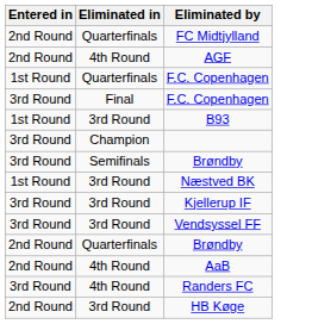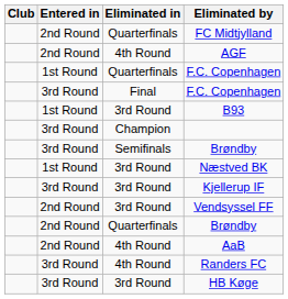 <table class="wikitable sortable">
 <tr>
+<th>Club</th>
 <th>Entered in</th>
 <th>Eliminated in</th>
 <th>Eliminated by</th>
 </tr>
 <tr>
+<td></td>
 <td align="center">2nd Round</td>
 <td align="center">Quarterfinals</td>
 <td align="center"><a href='#'>FC Midtjylland</a></td>
 </tr>
 <tr>
+<td></td>
 <td align="center">2nd Round</td>
 <td align="center">4th Round</td>
 <td align="center"><a href='#'>AGF</a></td>
 </tr>
 <tr>
+<td></td>
 <td align="center">1st Round</td>
 <td align="center">Quarterfinals</td>
 <td align="center"><a href='#'>F.C. Copenhagen</a></td>
 </tr>
 <tr>
+<td></td>
 <td align="center">3rd Round</td>
 <td align="center">Final</td>
 <td align="center"><a href='#'>F.C. Copenhagen</a></td>
 </tr>
 <tr>
+<td></td>
 <td align="center">1st Round</td>
 <td align="center">3rd Round</td>
 <td align="center"><a href='#'>B93</a></td>
 </tr>
 <tr>
+<td></td>
 <td align="center">3rd Round</td>
 <td align="center">Champion</td>
 <td></td>
 </tr>
 <tr>
+<td></td>
 <td align="center">3rd Round</td>
 <td align="center">Semifinals</td>
 <td align="center"><a href='#'>Brøndby</a></td>
 </tr>
 <tr>
+<td></td>
 <td align="center">1st Round</td>
 <td align="center">3rd Round</td>
 <td align="center"><a href='#'>Næstved BK</a></td>
 </tr>
 <tr>
+<td></td>
 <td align="center">3rd Round</td>
 <td align="center">3rd Round</td>
 <td align="center"><a href='#'>Kjellerup IF</a></td>
 </tr>
 <tr>
-<td align="center">3rd Round</td>
+<td></td>
+<td align="center">2nd Round</td>
 <td align="center">3rd Round</td>
 <td align="center"><a href='#'>Vendsyssel FF</a></td>
 </tr>
 <tr>
+<td></td>
 <td align="center">2nd Round</td>
 <td align="center">Quarterfinals</td>
 <td align="center"><a href='#'>Brøndby</a></td>
 </tr>
 <tr>
+<td></td>
 <td align="center">2nd Round</td>
 <td align="center">4th Round</td>
 <td align="center"><a href='#'>AaB</a></td>
 </tr>
 <tr>
+<td></td>
 <td align="center">3rd Round</td>
 <td align="center">4th Round</td>
 <td align="center"><a href='#'>Randers FC</a></td>
 </tr>
 <tr>
-<td align="center">2nd Round</td>
+<td></td>
+<td align="center">3rd Round</td>
 <td align="center">3rd Round</td>
 <td align="center"><a href='#'>HB Køge</a></td>
 </tr>
 </table>
